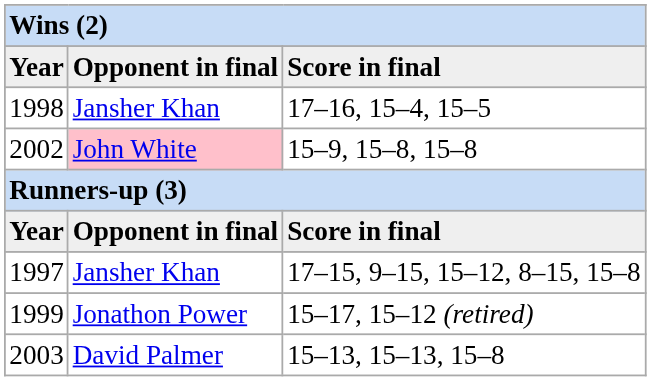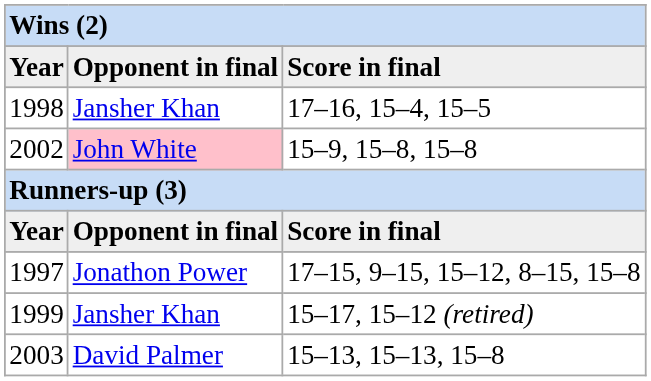 <table cellpadding="2" cellspacing="0" border="1" style="font-size: 95%; border: #aaa solid 1px; border-collapse: collapse;">
 <tr bgcolor="#c7dcf6">
 <td colspan="3"><strong>Wins (2)</strong></td>
 </tr>
 <tr bgcolor="#efefef">
 <td><strong>Year</strong></td>
 <td><strong>Opponent in final</strong></td>
 <td><strong>Score in final</strong></td>
 </tr>
 <tr>
 <td>1998</td>
 <td><a href='#'>Jansher Khan</a></td>
 <td>17–16, 15–4, 15–5</td>
 </tr>
 <tr>
 <td>2002</td>
 <td style="background: pink;"><a href='#'>John White</a></td>
 <td>15–9, 15–8, 15–8</td>
 </tr>
 <tr bgcolor="#c7dcf6">
 <td colspan="3"><strong>Runners-up (3)</strong></td>
 </tr>
 <tr bgcolor="#efefef">
 <td><strong>Year</strong></td>
 <td><strong>Opponent in final</strong></td>
 <td><strong>Score in final</strong></td>
 </tr>
 <tr>
 <td>1997</td>
-<td><a href='#'>Jansher Khan</a></td>
+<td><a href='#'>Jonathon Power</a></td>
 <td>17–15, 9–15, 15–12, 8–15, 15–8</td>
 </tr>
 <tr>
 <td>1999</td>
-<td><a href='#'>Jonathon Power</a></td>
+<td><a href='#'>Jansher Khan</a></td>
 <td>15–17, 15–12 <em>(retired)</em></td>
 </tr>
 <tr>
 <td>2003</td>
 <td><a href='#'>David Palmer</a></td>
 <td>15–13, 15–13, 15–8</td>
 </tr>
 </table>
